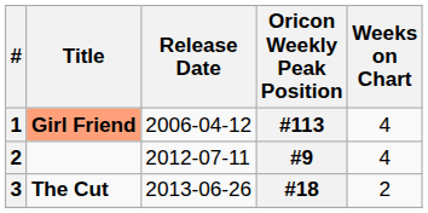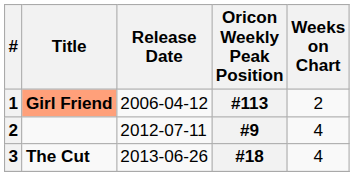 <table class="wikitable">
 <tr>
 <th>#</th>
 <th>Title</th>
 <th>Release<br> Date</th>
 <th>Oricon<br> Weekly<br>Peak<br> Position</th>
 <th>Weeks<br> on<br>Chart</th>
 </tr>
 <tr>
 <th>1</th>
 <td style="background: lightsalmon;"><strong>Girl Friend</strong><br></td>
 <td>2006-04-12</td>
 <th>#113</th>
-<td align="center">4</td>
+<td align="center">2</td>
 </tr>
 <tr>
 <th>2</th>
 <td><br></td>
 <td>2012-07-11</td>
 <th>#9</th>
 <td align="center">4</td>
 </tr>
 <tr>
 <th>3</th>
 <td><strong>The Cut</strong><br></td>
 <td>2013-06-26</td>
 <th>#18</th>
-<td align="center">2</td>
+<td align="center">4</td>
 </tr>
 <tr>
 </tr>
 </table>
